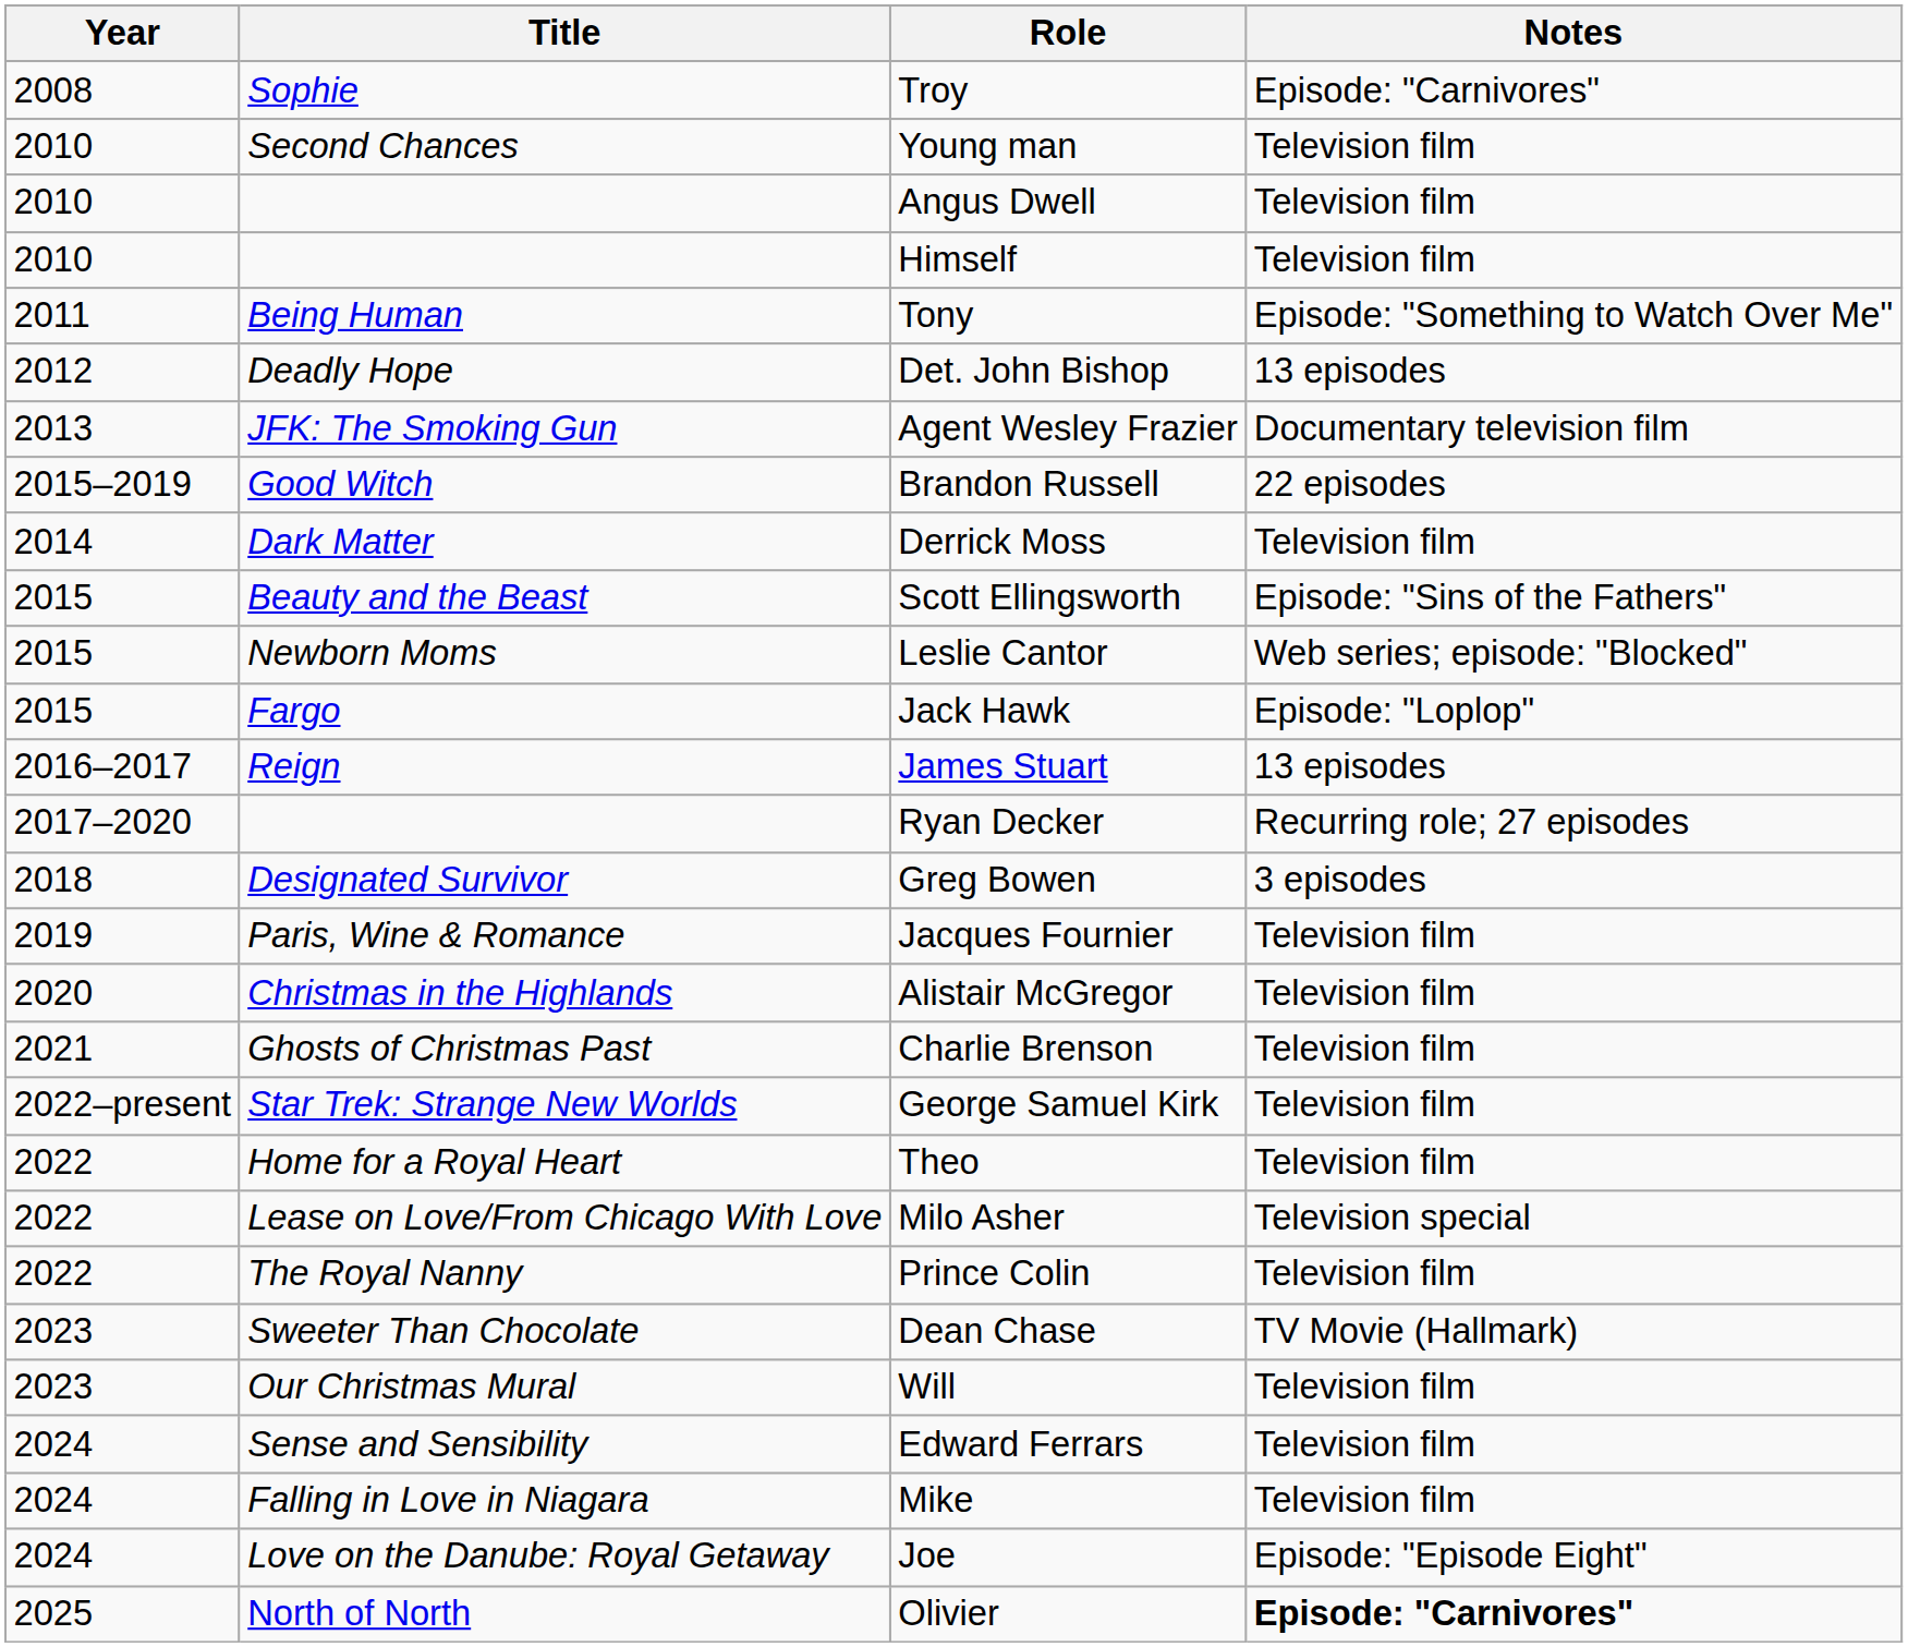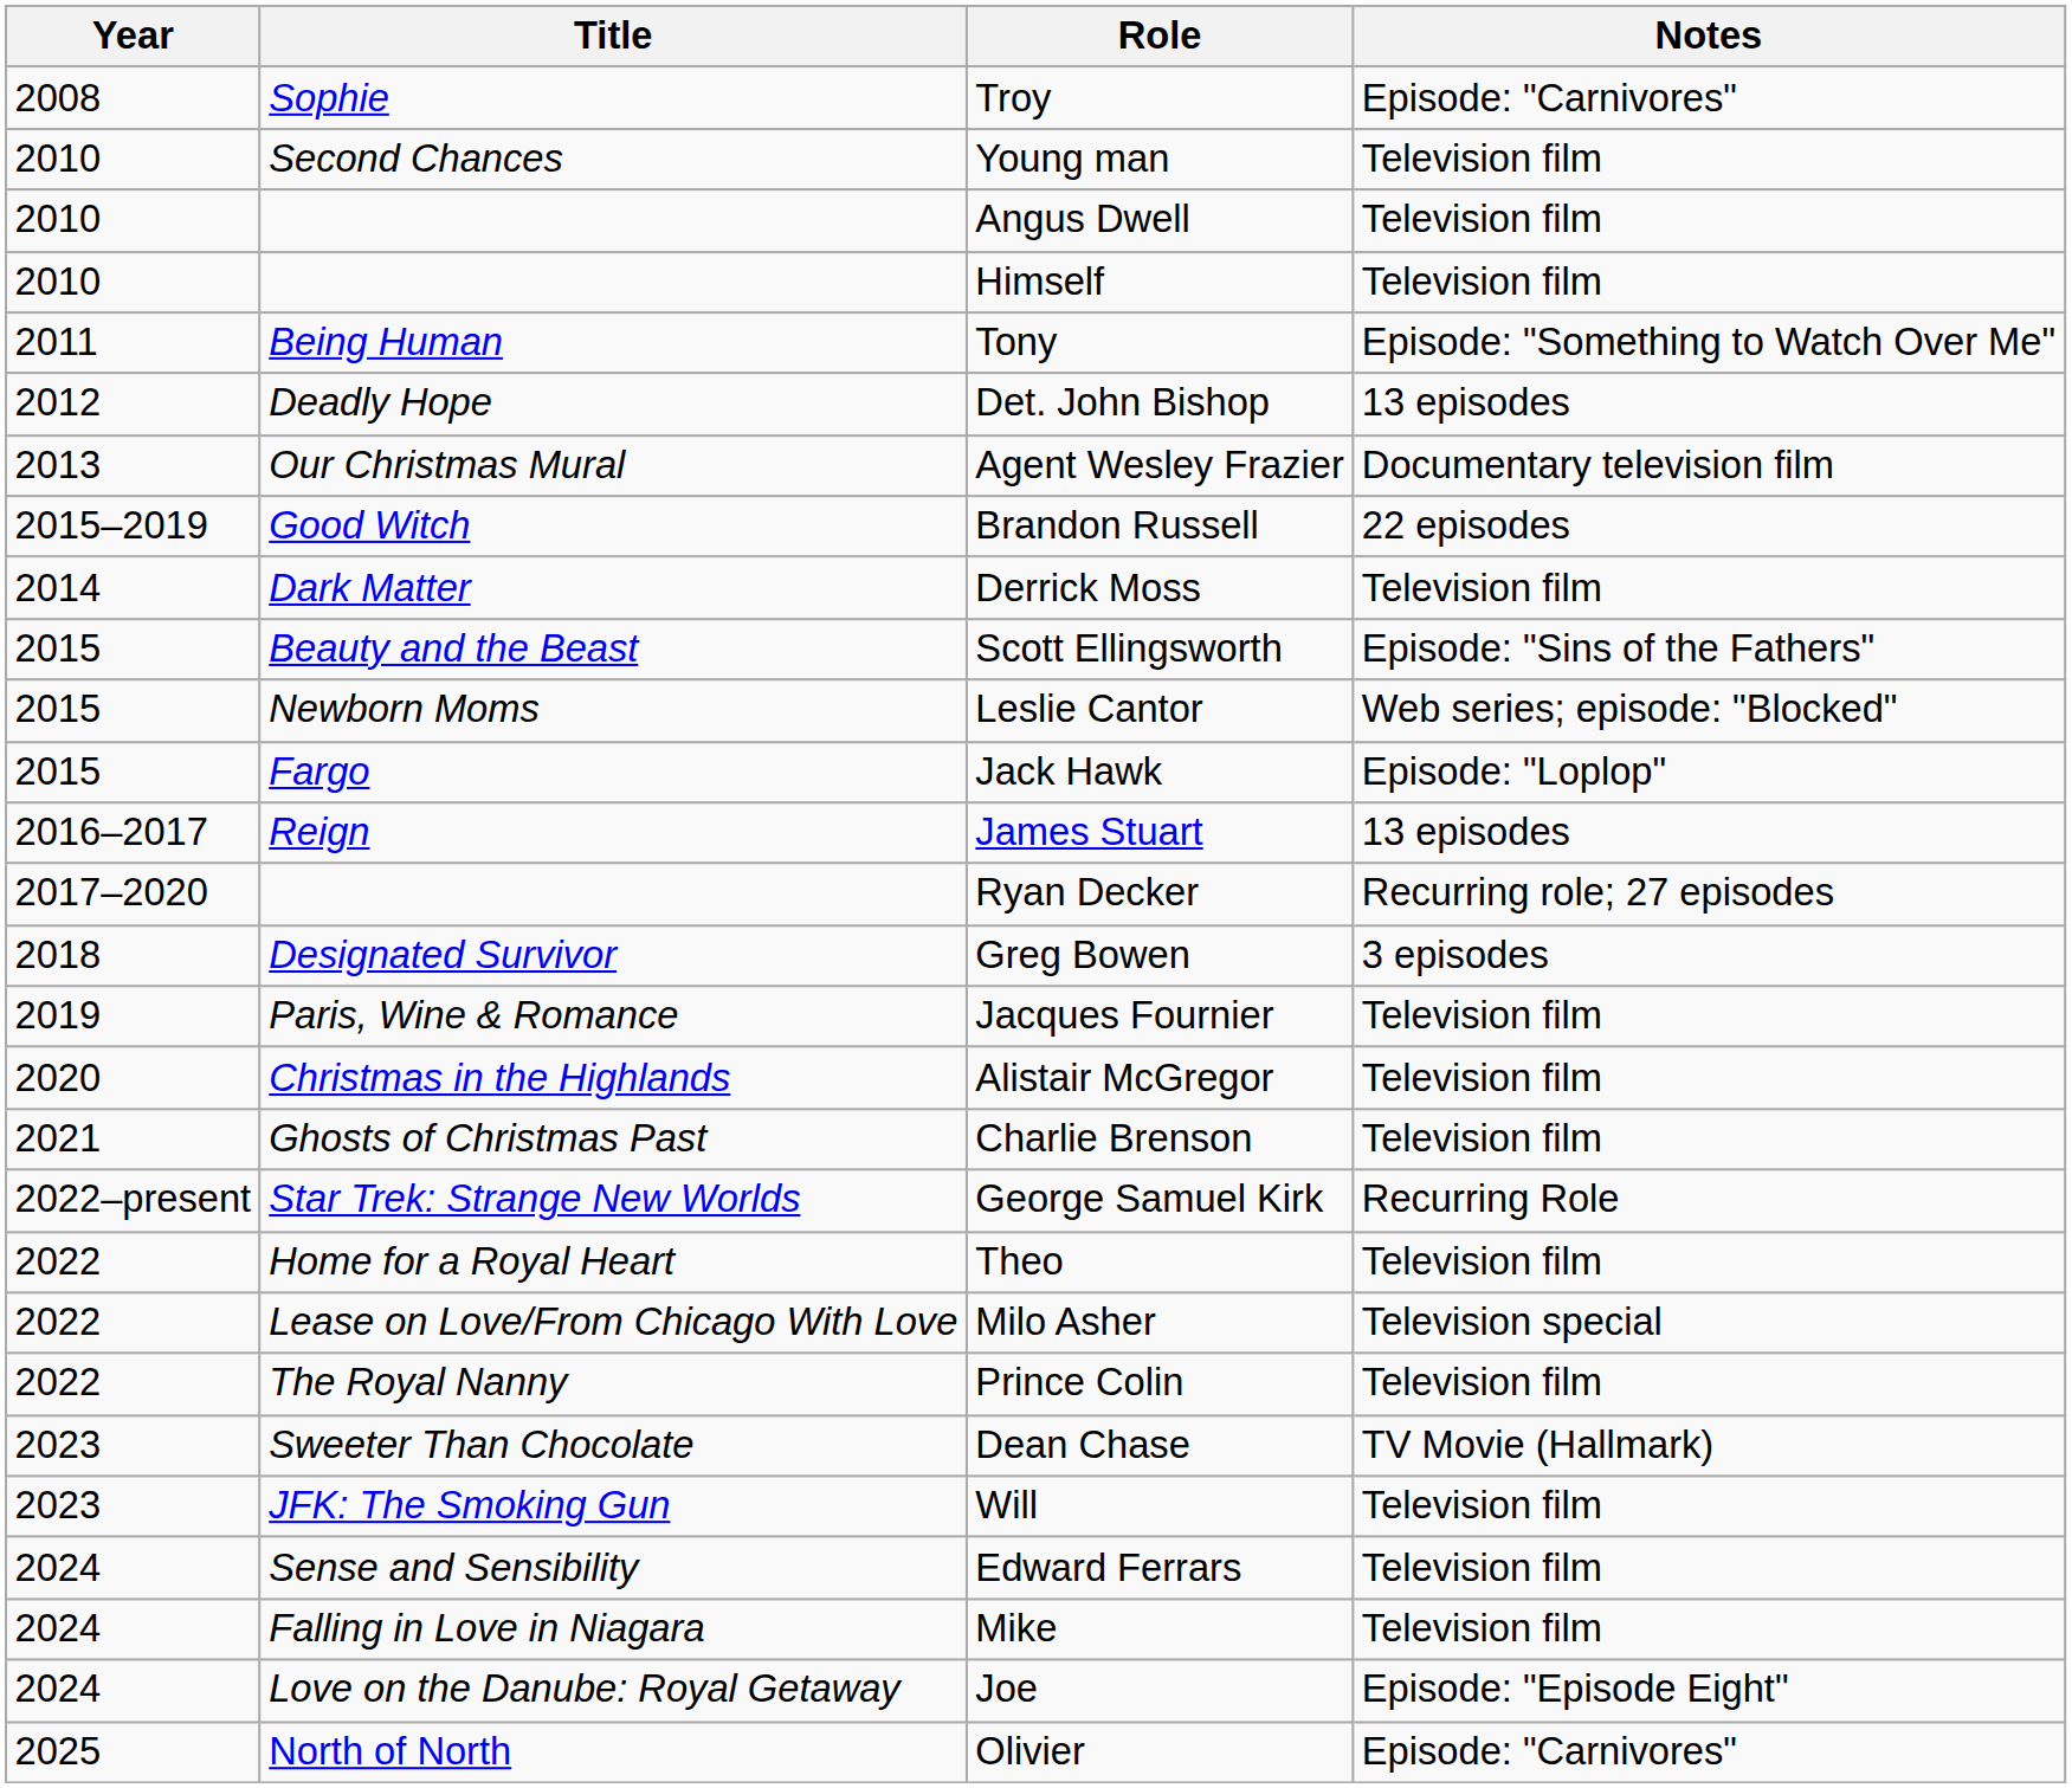 <table class="wikitable sortable">
 <tr>
 <th>Year</th>
 <th>Title</th>
 <th>Role</th>
 <th class="unsortable">Notes</th>
 </tr>
 <tr>
 <td>2008</td>
 <td><em><a href='#'>Sophie</a></em></td>
 <td>Troy</td>
 <td>Episode: "Carnivores"</td>
 </tr>
 <tr>
 <td>2010</td>
 <td><em>Second Chances</em></td>
 <td>Young man</td>
 <td>Television film</td>
 </tr>
 <tr>
 <td>2010</td>
 <td><em></em></td>
 <td>Angus Dwell</td>
 <td>Television film</td>
 </tr>
 <tr>
 <td>2010</td>
 <td></td>
 <td>Himself</td>
 <td>Television film</td>
 </tr>
 <tr>
 <td>2011</td>
 <td><em><a href='#'>Being Human</a></em></td>
 <td>Tony</td>
 <td>Episode: "Something to Watch Over Me"</td>
 </tr>
 <tr>
 <td>2012</td>
 <td><em>Deadly Hope</em></td>
 <td>Det. John Bishop</td>
 <td>13 episodes</td>
 </tr>
 <tr>
 <td>2013</td>
-<td><em><a href='#'>JFK: The Smoking Gun</a></em></td>
+<td><em>Our Christmas Mural</em></td>
 <td>Agent Wesley Frazier</td>
 <td>Documentary television film</td>
 </tr>
 <tr>
 <td>2015–2019</td>
 <td><em><a href='#'>Good Witch</a></em></td>
 <td>Brandon Russell</td>
 <td>22 episodes</td>
 </tr>
 <tr>
 <td>2014</td>
 <td><em><a href='#'>Dark Matter</a></em></td>
 <td>Derrick Moss</td>
 <td>Television film</td>
 </tr>
 <tr>
 <td>2015</td>
 <td><em><a href='#'>Beauty and the Beast</a></em></td>
 <td>Scott Ellingsworth</td>
 <td>Episode: "Sins of the Fathers"</td>
 </tr>
 <tr>
 <td>2015</td>
 <td><em>Newborn Moms</em></td>
 <td>Leslie Cantor</td>
 <td>Web series; episode: "Blocked"</td>
 </tr>
 <tr>
 <td>2015</td>
 <td><em><a href='#'>Fargo</a></em></td>
 <td>Jack Hawk</td>
 <td>Episode: "Loplop"</td>
 </tr>
 <tr>
 <td>2016–2017</td>
 <td><em><a href='#'>Reign</a></em></td>
 <td><a href='#'>James Stuart</a></td>
 <td>13 episodes</td>
 </tr>
 <tr>
 <td>2017–2020</td>
 <td><em></em></td>
 <td>Ryan Decker</td>
 <td>Recurring role; 27 episodes</td>
 </tr>
 <tr>
 <td>2018</td>
 <td><em><a href='#'>Designated Survivor</a></em></td>
 <td>Greg Bowen</td>
 <td>3 episodes</td>
 </tr>
 <tr>
 <td>2019</td>
 <td><em>Paris, Wine & Romance</em></td>
 <td>Jacques Fournier</td>
 <td>Television film</td>
 </tr>
 <tr>
 <td>2020</td>
 <td><em><a href='#'>Christmas in the Highlands</a></em></td>
 <td>Alistair McGregor</td>
 <td>Television film</td>
 </tr>
 <tr>
 <td>2021</td>
 <td><em>Ghosts of Christmas Past</em></td>
 <td>Charlie Brenson</td>
 <td>Television film</td>
 </tr>
 <tr>
 <td>2022–present</td>
 <td><em><a href='#'>Star Trek: Strange New Worlds</a></em></td>
 <td>George Samuel Kirk</td>
-<td>Television film</td>
+<td>Recurring Role</td>
 </tr>
 <tr>
 <td>2022</td>
 <td><em>Home for a Royal Heart</em></td>
 <td>Theo</td>
 <td>Television film</td>
 </tr>
 <tr>
 <td>2022</td>
 <td><em>Lease on Love/From Chicago With Love</em></td>
 <td>Milo Asher</td>
 <td>Television special</td>
 </tr>
 <tr>
 <td>2022</td>
 <td><em>The Royal Nanny</em></td>
 <td>Prince Colin</td>
 <td>Television film</td>
 </tr>
 <tr>
 <td>2023</td>
 <td><em>Sweeter Than Chocolate</em></td>
 <td>Dean Chase</td>
 <td>TV Movie (Hallmark)</td>
 </tr>
 <tr>
 <td>2023</td>
-<td><em>Our Christmas Mural</em></td>
+<td><em><a href='#'>JFK: The Smoking Gun</a></em></td>
 <td>Will</td>
 <td>Television film</td>
 </tr>
 <tr>
 <td>2024</td>
 <td><em>Sense and Sensibility</em></td>
 <td>Edward Ferrars</td>
 <td>Television film</td>
 </tr>
 <tr>
 <td>2024</td>
 <td><em>Falling in Love in Niagara</em></td>
 <td>Mike</td>
 <td>Television film</td>
 </tr>
 <tr>
 <td>2024</td>
 <td><em>Love on the Danube: Royal Getaway</em> </td>
 <td>Joe</td>
 <td>Episode: "Episode Eight"</td>
 </tr>
 <tr>
 <td>2025</td>
 <td><a href='#'>North of North</a></td>
 <td>Olivier</td>
-<td><strong>Episode: "Carnivores"</strong></td>
+<td>Episode: "Carnivores"</td>
 </tr>
 </table>
